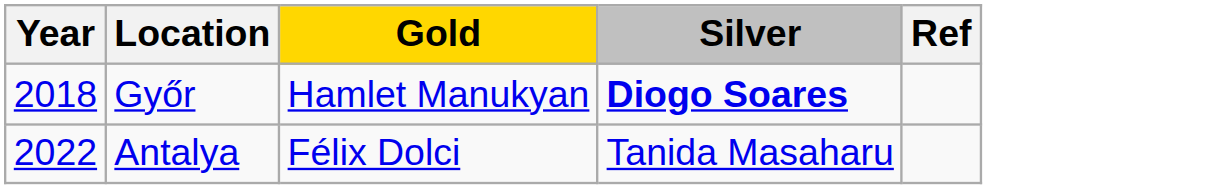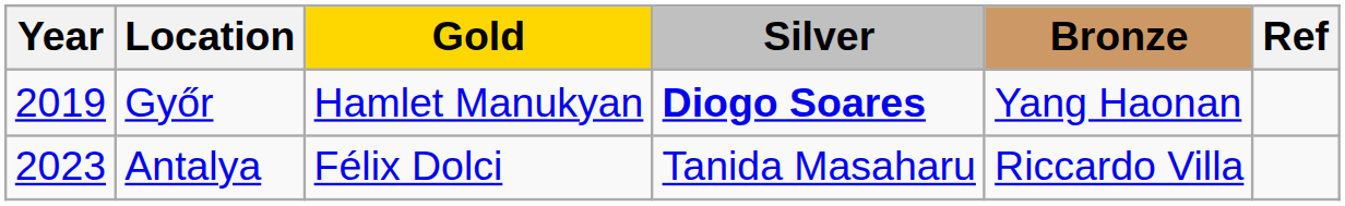 <table class="wikitable">
 <tr>
 <th>Year</th>
 <th>Location</th>
 <th style="background-color:gold;">Gold</th>
 <th style="background-color:silver;">Silver</th>
+<th style="background-color:#cc9966;">Bronze</th>
 <th>Ref</th>
 </tr>
 <tr>
-<td><a href='#'>2018</a></td>
+<td><a href='#'>2019</a></td>
 <td> <a href='#'>Győr</a></td>
 <td> <a href='#'>Hamlet Manukyan</a></td>
 <td><strong> <a href='#'>Diogo Soares</a></strong></td>
+<td> <a href='#'>Yang Haonan</a></td>
 <td></td>
 </tr>
 <tr>
-<td><a href='#'>2022</a></td>
+<td><a href='#'>2023</a></td>
 <td> <a href='#'>Antalya</a></td>
 <td> <a href='#'>Félix Dolci</a></td>
 <td> <a href='#'>Tanida Masaharu</a></td>
+<td> <a href='#'>Riccardo Villa</a></td>
 <td></td>
 </tr>
 </table>
